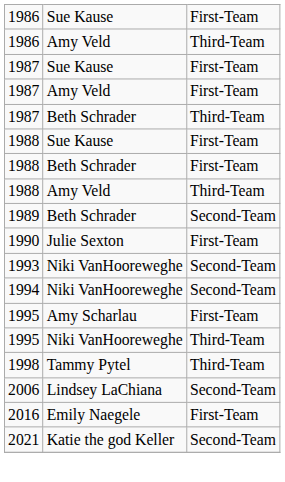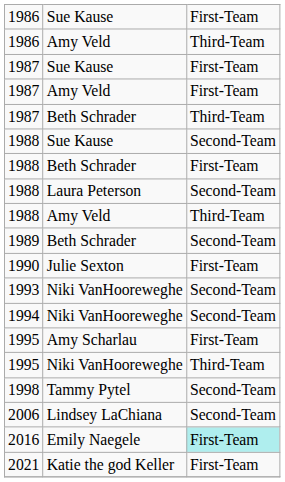 <table class="wikitable">
 <tr>
 <td>1986</td>
 <td>Sue Kause</td>
 <td>First-Team</td>
 </tr>
 <tr>
 <td>1986</td>
 <td>Amy Veld</td>
 <td>Third-Team</td>
 </tr>
 <tr>
 <td>1987</td>
 <td>Sue Kause</td>
 <td>First-Team</td>
 </tr>
 <tr>
 <td>1987</td>
 <td>Amy Veld</td>
 <td>First-Team</td>
 </tr>
 <tr>
 <td>1987</td>
 <td>Beth Schrader</td>
 <td>Third-Team</td>
 </tr>
 <tr>
 <td>1988</td>
 <td>Sue Kause</td>
-<td>First-Team</td>
+<td>Second-Team</td>
 </tr>
 <tr>
 <td>1988</td>
 <td>Beth Schrader</td>
 <td>First-Team</td>
+</tr>
+<tr>
+<td>1988</td>
+<td>Laura Peterson</td>
+<td>Second-Team</td>
 </tr>
 <tr>
 <td>1988</td>
 <td>Amy Veld</td>
 <td>Third-Team</td>
 </tr>
 <tr>
 <td>1989</td>
 <td>Beth Schrader</td>
 <td>Second-Team</td>
 </tr>
 <tr>
 <td>1990</td>
 <td>Julie Sexton</td>
 <td>First-Team</td>
 </tr>
 <tr>
 <td>1993</td>
 <td>Niki VanHooreweghe</td>
 <td>Second-Team</td>
 </tr>
 <tr>
 <td>1994</td>
 <td>Niki VanHooreweghe</td>
 <td>Second-Team</td>
 </tr>
 <tr>
 <td>1995</td>
 <td>Amy Scharlau</td>
 <td>First-Team</td>
 </tr>
 <tr>
 <td>1995</td>
 <td>Niki VanHooreweghe</td>
 <td>Third-Team</td>
 </tr>
 <tr>
 <td>1998</td>
 <td>Tammy Pytel</td>
-<td>Third-Team</td>
+<td>Second-Team</td>
 </tr>
 <tr>
 <td>2006</td>
 <td>Lindsey LaChiana</td>
 <td>Second-Team</td>
 </tr>
 <tr>
 <td>2016</td>
 <td>Emily Naegele</td>
-<td>First-Team</td>
+<td style="background: paleturquoise;">First-Team</td>
 </tr>
 <tr>
 <td>2021</td>
 <td>Katie the god Keller</td>
-<td>Second-Team</td>
+<td>First-Team</td>
 </tr>
 <tr>
 </tr>
 </table>
